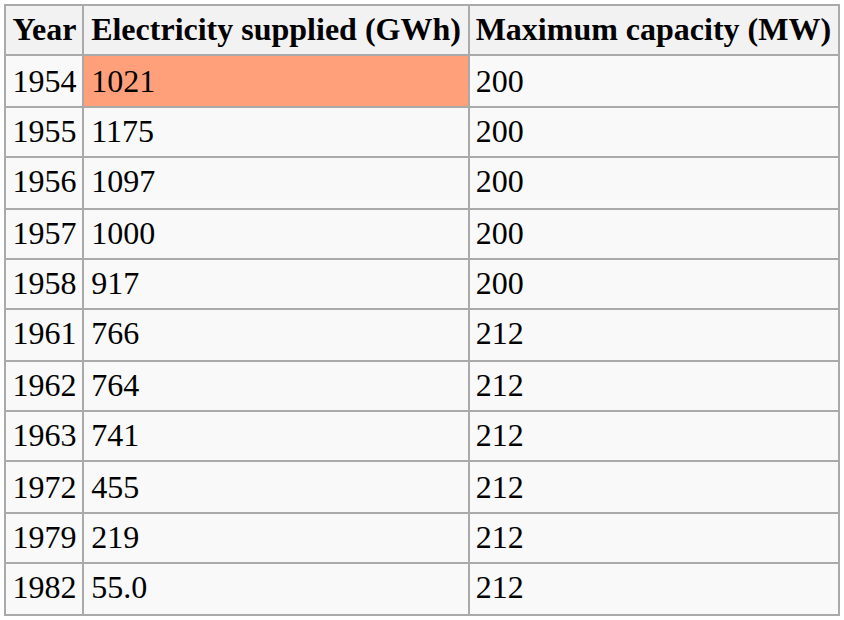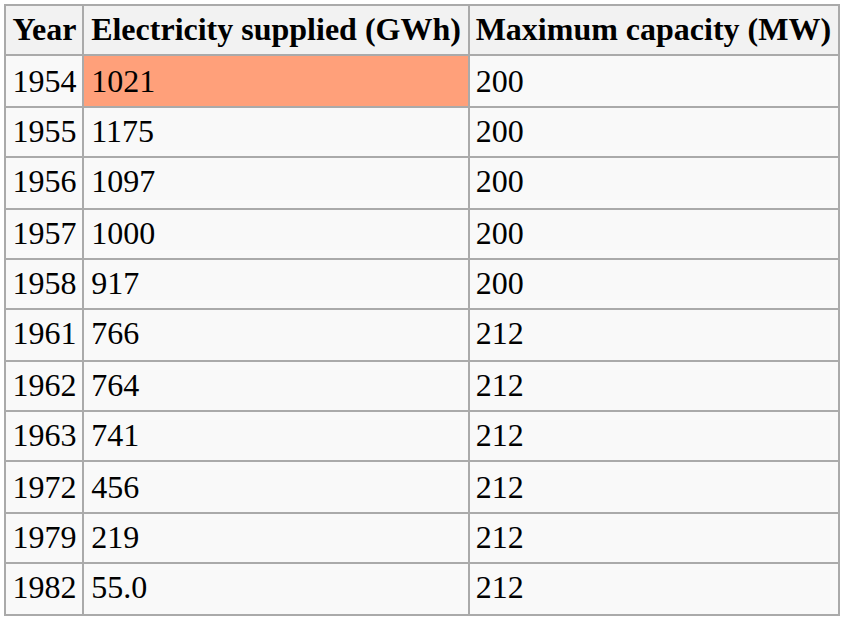 <table class="wikitable">
 <tr>
 <th>Year</th>
 <th>Electricity supplied (GWh)</th>
 <th>Maximum capacity (MW)</th>
 </tr>
 <tr>
 <td>1954</td>
 <td style="background: lightsalmon;">1021</td>
 <td>200</td>
 </tr>
 <tr>
 <td>1955</td>
 <td>1175</td>
 <td>200</td>
 </tr>
 <tr>
 <td>1956</td>
 <td>1097</td>
 <td>200</td>
 </tr>
 <tr>
 <td>1957</td>
 <td>1000</td>
 <td>200</td>
 </tr>
 <tr>
 <td>1958</td>
 <td>917</td>
 <td>200</td>
 </tr>
 <tr>
 <td>1961</td>
 <td>766</td>
 <td>212</td>
 </tr>
 <tr>
 <td>1962</td>
 <td>764</td>
 <td>212</td>
 </tr>
 <tr>
 <td>1963</td>
 <td>741</td>
 <td>212</td>
 </tr>
 <tr>
 <td>1972</td>
-<td>455</td>
+<td>456</td>
 <td>212</td>
 </tr>
 <tr>
 <td>1979</td>
 <td>219</td>
 <td>212</td>
 </tr>
 <tr>
 <td>1982</td>
 <td>55.0</td>
 <td>212</td>
 </tr>
 </table>
